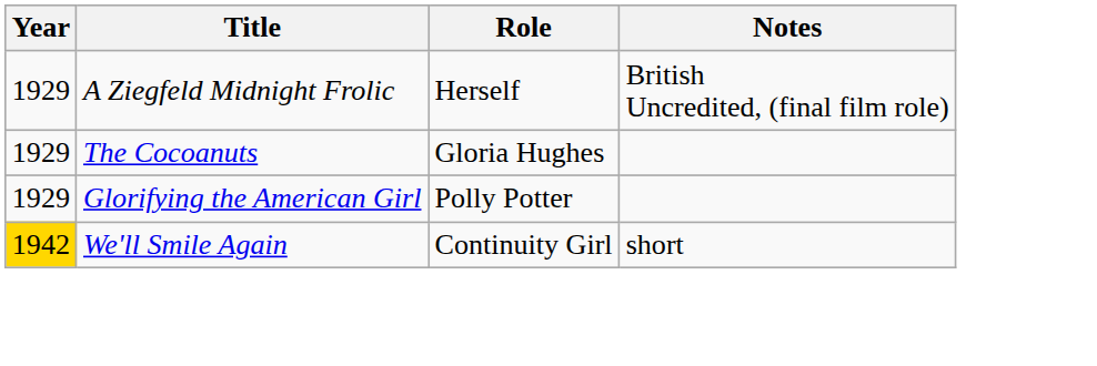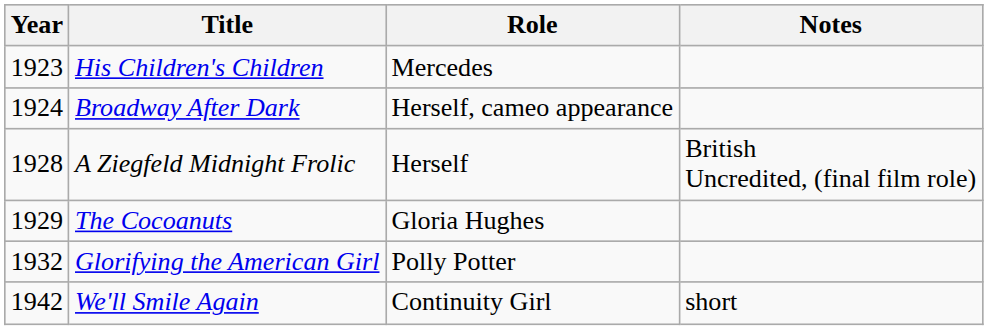 <table class="wikitable">
 <tr>
 <th>Year</th>
 <th>Title</th>
 <th>Role</th>
 <th>Notes</th>
 </tr>
 <tr>
-<td>1929</td>
+<td>1923</td>
+<td><em><a href='#'>His Children's Children</a></em></td>
+<td>Mercedes</td>
+<td></td>
+</tr>
+<tr>
+<td>1924</td>
+<td><em><a href='#'>Broadway After Dark</a></em></td>
+<td>Herself, cameo appearance</td>
+<td></td>
+</tr>
+<tr>
+<td>1928</td>
 <td><em>A Ziegfeld Midnight Frolic</em></td>
 <td>Herself</td>
 <td>British<br>Uncredited, (final film role)</td>
 </tr>
 <tr>
 <td>1929</td>
 <td><em><a href='#'>The Cocoanuts</a></em></td>
 <td>Gloria Hughes</td>
 <td></td>
 </tr>
 <tr>
-<td>1929</td>
+<td>1932</td>
 <td><em><a href='#'>Glorifying the American Girl</a></em></td>
 <td>Polly Potter</td>
 <td></td>
 </tr>
 <tr>
-<td style="background: gold;">1942</td>
+<td>1942</td>
 <td><em><a href='#'>We'll Smile Again</a></em></td>
 <td>Continuity Girl</td>
 <td>short</td>
 </tr>
 </table>
